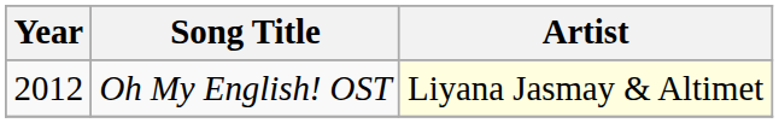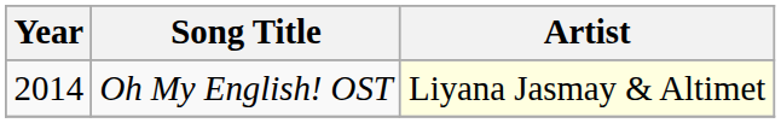 <table class="wikitable">
 <tr>
 <th>Year</th>
 <th>Song Title</th>
 <th>Artist</th>
 </tr>
 <tr>
-<td>2012</td>
+<td>2014</td>
 <td><em>Oh My English! OST</em></td>
 <td style="background: lightyellow;">Liyana Jasmay & Altimet</td>
 </tr>
 <tr>
 </tr>
 </table>
